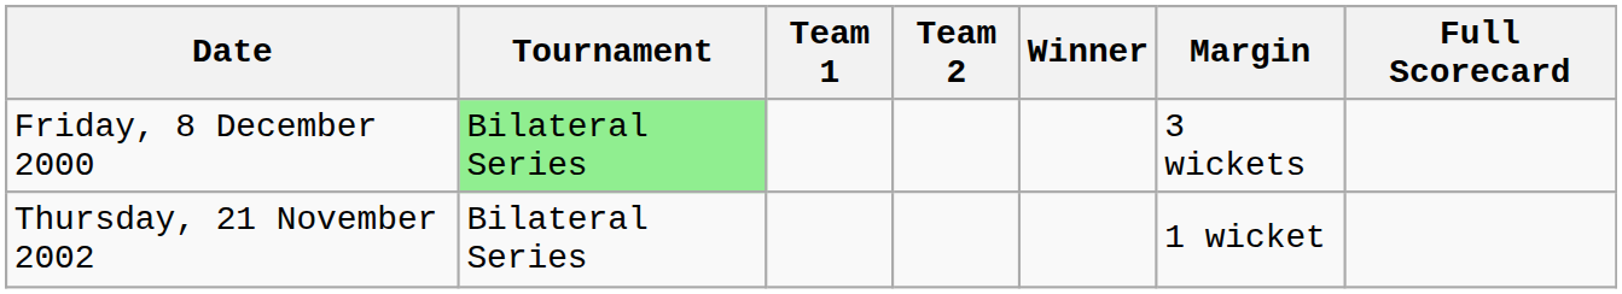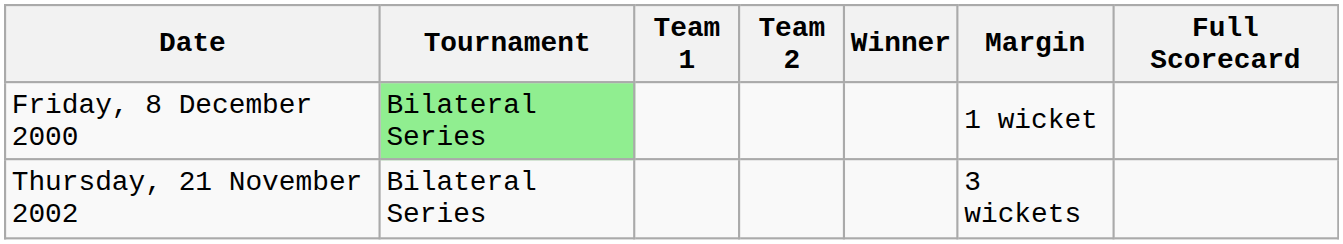 <table class="wikitable" style="margin: 1em auto 1em auto">
 <tr>
 <th>Date</th>
 <th>Tournament</th>
 <th>Team 1</th>
 <th>Team 2</th>
 <th>Winner</th>
 <th>Margin</th>
 <th>Full Scorecard</th>
 </tr>
 <tr>
 <td>Friday, 8 December 2000</td>
 <td style="background: lightgreen;">Bilateral Series</td>
 <td></td>
 <td></td>
 <td></td>
-<td>3 wickets</td>
+<td>1 wicket</td>
 <td></td>
 </tr>
 <tr>
 <td>Thursday, 21 November 2002</td>
 <td>Bilateral Series</td>
 <td></td>
 <td></td>
 <td></td>
-<td>1 wicket</td>
+<td>3 wickets</td>
 <td></td>
 </tr>
 </table>
